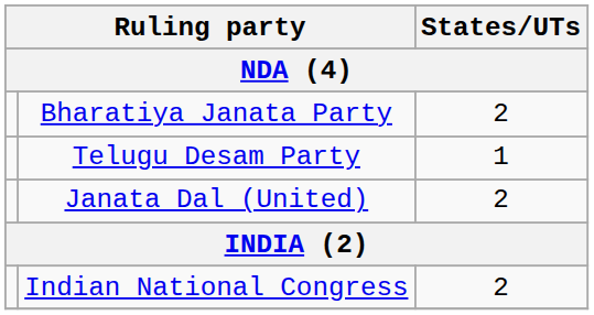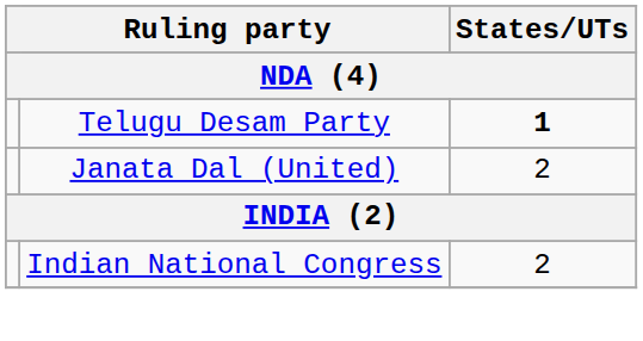 <table class="wikitable sortable" style="text-align:center">
 <tr>
 <th colspan="2">Ruling party</th>
 <th>States/UTs</th>
 </tr>
 <tr>
 <th colspan="3"><a href='#'>NDA</a> (4)</th>
 </tr>
 <tr>
 <td></td>
-<td><a href='#'>Bharatiya Janata Party</a></td>
-<td>2</td>
-</tr>
-<tr>
-<td></td>
 <td><a href='#'>Telugu Desam Party</a></td>
-<td>1</td>
+<td><strong>1</strong></td>
 </tr>
 <tr>
 <td></td>
 <td><a href='#'>Janata Dal (United)</a></td>
 <td>2</td>
 </tr>
 <tr>
 <th colspan="3"><a href='#'>INDIA</a> (2)</th>
 </tr>
 <tr>
 <td></td>
 <td><a href='#'>Indian National Congress</a></td>
 <td>2</td>
 </tr>
 <tr>
 </tr>
 </table>
